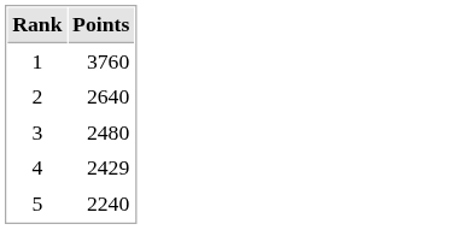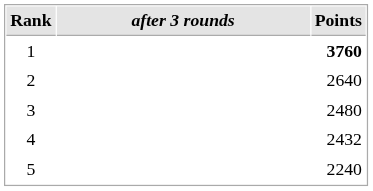 <table cellspacing="1" cellpadding="3" style="border:1px solid #aaa; font-size:90%;">
 <tr style="background:#e4e4e4;">
 <th style="border-bottom:1px solid #aaa; width:10px;">Rank</th>
+<th style="border-bottom:1px solid #aaa; width:200px; white-space:nowrap;"><em>after 3 rounds</em> </th>
 <th style="border-bottom:1px solid #aaa; width:20px;">Points</th>
 </tr>
 <tr>
 <td align=center>1</td>
-<td align=right>3760</td>
+<td></td>
+<td align=right><strong>3760</strong></td>
 </tr>
 <tr>
 <td align=center>2</td>
+<td></td>
 <td align=right>2640</td>
 </tr>
 <tr>
 <td align=center>3</td>
+<td></td>
 <td align=right>2480</td>
 </tr>
 <tr>
 <td align=center>4</td>
-<td align=right>2429</td>
+<td></td>
+<td align=right>2432</td>
 </tr>
 <tr>
 <td align=center>5</td>
+<td></td>
 <td align=right>2240</td>
 </tr>
 </table>
